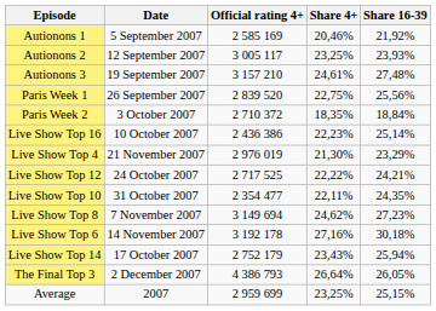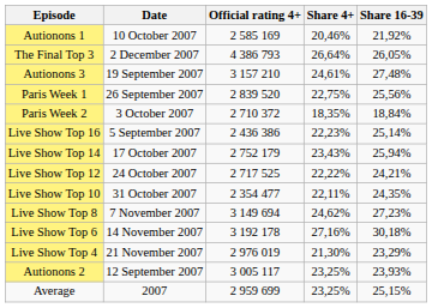 <table class="wikitable" style="font-size:100%; text-align:center">
 <tr>
 <th>Episode</th>
 <th>Date</th>
 <th>Official rating 4+</th>
 <th>Share 4+</th>
 <th>Share 16-39</th>
 </tr>
 <tr>
 <td style="background:#FFF380">Autionons 1</td>
-<td>5 September 2007</td>
+<td>10 October 2007</td>
 <td>2 585 169</td>
 <td>20,46%</td>
 <td>21,92%</td>
 </tr>
 <tr>
-<td style="background:#FFF380">Autionons 2</td>
-<td>12 September 2007</td>
-<td>3 005 117</td>
-<td>23,25%</td>
-<td>23,93%</td>
+<td style="background:#FFF380">The Final Top 3</td>
+<td>2 December 2007</td>
+<td>4 386 793</td>
+<td>26,64%</td>
+<td>26,05%</td>
 </tr>
 <tr>
 <td style="background:#FFF380">Autionons 3</td>
 <td>19 September 2007</td>
 <td>3 157 210</td>
 <td>24,61%</td>
 <td>27,48%</td>
 </tr>
 <tr>
 <td style="background:#FFF380">Paris Week 1</td>
 <td>26 September 2007</td>
 <td>2 839 520</td>
 <td>22,75%</td>
 <td>25,56%</td>
 </tr>
 <tr>
 <td style="background:#FFF380">Paris Week 2</td>
 <td>3 October 2007</td>
 <td>2 710 372</td>
 <td>18,35%</td>
 <td>18,84%</td>
 </tr>
 <tr>
 <td style="background:#FFF380">Live Show Top 16</td>
-<td>10 October 2007</td>
+<td>5 September 2007</td>
 <td>2 436 386</td>
 <td>22,23%</td>
 <td>25,14%</td>
 </tr>
 <tr>
-<td style="background:#FFF380">Live Show Top 4</td>
-<td>21 November 2007</td>
-<td>2 976 019</td>
-<td>21,30%</td>
-<td>23,29%</td>
+<td style="background:#FFF380">Live Show Top 14</td>
+<td>17 October 2007</td>
+<td>2 752 179</td>
+<td>23,43%</td>
+<td>25,94%</td>
 </tr>
 <tr>
 <td style="background:#FFF380">Live Show Top 12</td>
 <td>24 October 2007</td>
 <td>2 717 525</td>
 <td>22,22%</td>
 <td>24,21%</td>
 </tr>
 <tr>
 <td style="background:#FFF380">Live Show Top 10</td>
 <td>31 October 2007</td>
 <td>2 354 477</td>
 <td>22,11%</td>
 <td>24,35%</td>
 </tr>
 <tr>
 <td style="background:#FFF380">Live Show Top 8</td>
 <td>7 November 2007</td>
 <td>3 149 694</td>
 <td>24,62%</td>
 <td>27,23%</td>
 </tr>
 <tr>
 <td style="background:#FFF380">Live Show Top 6</td>
 <td>14 November 2007</td>
 <td>3 192 178</td>
 <td>27,16%</td>
 <td>30,18%</td>
 </tr>
 <tr>
-<td style="background:#FFF380">Live Show Top 14</td>
-<td>17 October 2007</td>
-<td>2 752 179</td>
-<td>23,43%</td>
-<td>25,94%</td>
+<td style="background:#FFF380">Live Show Top 4</td>
+<td>21 November 2007</td>
+<td>2 976 019</td>
+<td>21,30%</td>
+<td>23,29%</td>
 </tr>
 <tr>
-<td style="background:#FFF380">The Final Top 3</td>
-<td>2 December 2007</td>
-<td>4 386 793</td>
-<td>26,64%</td>
-<td>26,05%</td>
+<td style="background:#FFF380">Autionons 2</td>
+<td>12 September 2007</td>
+<td>3 005 117</td>
+<td>23,25%</td>
+<td>23,93%</td>
 </tr>
 <tr>
 <td>Average</td>
 <td>2007</td>
 <td>2 959 699</td>
 <td>23,25%</td>
 <td>25,15%</td>
 </tr>
 </table>
